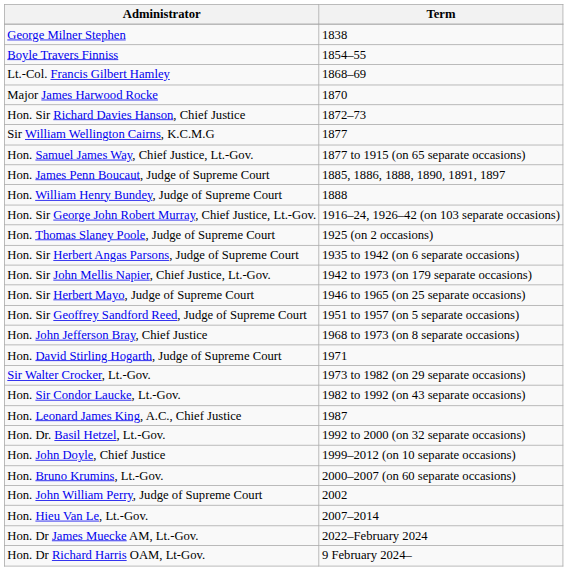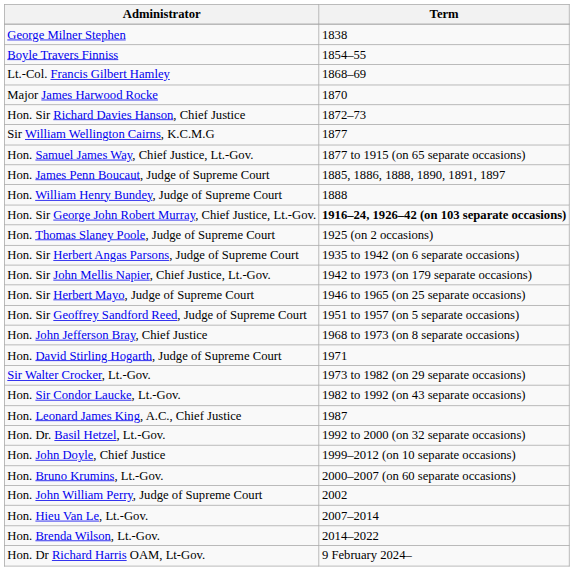 <table class="wikitable">
 <tr>
 <th>Administrator</th>
 <th>Term</th>
 </tr>
 <tr>
 </tr>
 <tr>
 <td><a href='#'>George Milner Stephen</a></td>
 <td>1838</td>
 </tr>
 <tr>
 <td><a href='#'>Boyle Travers Finniss</a></td>
 <td>1854–55</td>
 </tr>
 <tr>
 <td>Lt.-Col. <a href='#'>Francis Gilbert Hamley</a></td>
 <td>1868–69</td>
 </tr>
 <tr>
 <td>Major <a href='#'>James Harwood Rocke</a></td>
 <td>1870</td>
 </tr>
 <tr>
 <td>Hon. Sir <a href='#'>Richard Davies Hanson</a>, Chief Justice</td>
 <td>1872–73</td>
 </tr>
 <tr>
 <td>Sir <a href='#'>William Wellington Cairns</a>, K.C.M.G</td>
 <td>1877</td>
 </tr>
 <tr>
 <td>Hon. <a href='#'>Samuel James Way</a>, Chief Justice, Lt.-Gov.</td>
 <td>1877 to 1915 (on 65 separate occasions)</td>
 </tr>
 <tr>
 <td>Hon. <a href='#'>James Penn Boucaut</a>, Judge of Supreme Court</td>
 <td>1885, 1886, 1888, 1890, 1891, 1897</td>
 </tr>
 <tr>
 <td>Hon. <a href='#'>William Henry Bundey</a>, Judge of Supreme Court</td>
 <td>1888</td>
 </tr>
 <tr>
 <td>Hon. Sir <a href='#'>George John Robert Murray</a>, Chief Justice,  Lt.-Gov.</td>
-<td>1916–24, 1926–42 (on 103 separate occasions)</td>
+<td><strong>1916–24, 1926–42 (on 103 separate occasions)</strong></td>
 </tr>
 <tr>
 <td>Hon. <a href='#'>Thomas Slaney Poole</a>, Judge of Supreme Court</td>
 <td>1925 (on 2 occasions)</td>
 </tr>
 <tr>
 <td>Hon. Sir <a href='#'>Herbert Angas Parsons</a>,  Judge of Supreme Court</td>
 <td>1935 to 1942 (on 6 separate occasions)</td>
 </tr>
 <tr>
 <td>Hon. Sir <a href='#'>John Mellis Napier</a>, Chief Justice, Lt.-Gov.</td>
 <td>1942 to 1973 (on 179 separate occasions)</td>
 </tr>
 <tr>
 <td>Hon. Sir <a href='#'>Herbert Mayo</a>, Judge of Supreme Court</td>
 <td>1946 to 1965 (on 25 separate occasions)</td>
 </tr>
 <tr>
 <td>Hon. Sir <a href='#'>Geoffrey Sandford Reed</a>, Judge of Supreme Court</td>
 <td>1951 to 1957 (on 5 separate occasions)</td>
 </tr>
 <tr>
 <td>Hon. <a href='#'>John Jefferson Bray</a>, Chief Justice</td>
 <td>1968 to 1973 (on 8 separate occasions)</td>
 </tr>
 <tr>
 <td>Hon. <a href='#'>David Stirling Hogarth</a>, Judge of Supreme Court</td>
 <td>1971</td>
 </tr>
 <tr>
 <td><a href='#'>Sir Walter Crocker</a>, Lt.-Gov.</td>
 <td>1973 to 1982 (on 29 separate occasions)</td>
 </tr>
 <tr>
 <td>Hon. <a href='#'>Sir Condor Laucke</a>, Lt.-Gov.</td>
 <td>1982 to 1992 (on 43 separate occasions)</td>
 </tr>
 <tr>
 <td>Hon. <a href='#'>Leonard James King</a>, A.C., Chief Justice</td>
 <td>1987</td>
 </tr>
 <tr>
 <td>Hon. Dr. <a href='#'>Basil Hetzel</a>, Lt.-Gov.</td>
 <td>1992 to 2000 (on 32 separate occasions)</td>
 </tr>
 <tr>
 <td>Hon. <a href='#'>John Doyle</a>, Chief Justice</td>
 <td>1999–2012 (on 10 separate occasions)</td>
 </tr>
 <tr>
 <td>Hon. <a href='#'>Bruno Krumins</a>,  Lt.-Gov.</td>
 <td>2000–2007 (on 60 separate occasions)</td>
 </tr>
 <tr>
 <td>Hon. <a href='#'>John William Perry</a>, Judge of Supreme Court</td>
 <td>2002</td>
 </tr>
 <tr>
 <td>Hon. <a href='#'>Hieu Van Le</a>, Lt.-Gov.</td>
 <td>2007–2014</td>
 </tr>
 <tr>
-<td>Hon. Dr <a href='#'>James Muecke</a> AM, Lt.-Gov.</td>
-<td>2022–February 2024</td>
+<td>Hon. <a href='#'>Brenda Wilson</a>, Lt.-Gov.</td>
+<td>2014–2022</td>
 </tr>
 <tr>
 <td>Hon. Dr <a href='#'>Richard Harris</a> OAM, Lt-Gov.</td>
 <td>9 February 2024–</td>
 </tr>
 </table>
